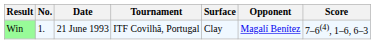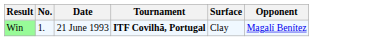 <table class="sortable wikitable" style=font-size:97%>
 <tr>
 <th>Result</th>
 <th>No.</th>
 <th>Date</th>
 <th>Tournament</th>
 <th>Surface</th>
 <th>Opponent</th>
-<th class="unsortable">Score</th>
 </tr>
 <tr style="background:#f0f8ff;">
 <td style="background:#98fb98;">Win</td>
 <td>1.</td>
 <td>21 June 1993</td>
-<td>ITF Covilhã, Portugal</td>
+<td><strong>ITF Covilhã, Portugal</strong></td>
 <td>Clay</td>
 <td> <a href='#'>Magalí Benítez</a></td>
-<td>7–6<sup>(4)</sup>, 1–6, 6–3</td>
 </tr>
 </table>
